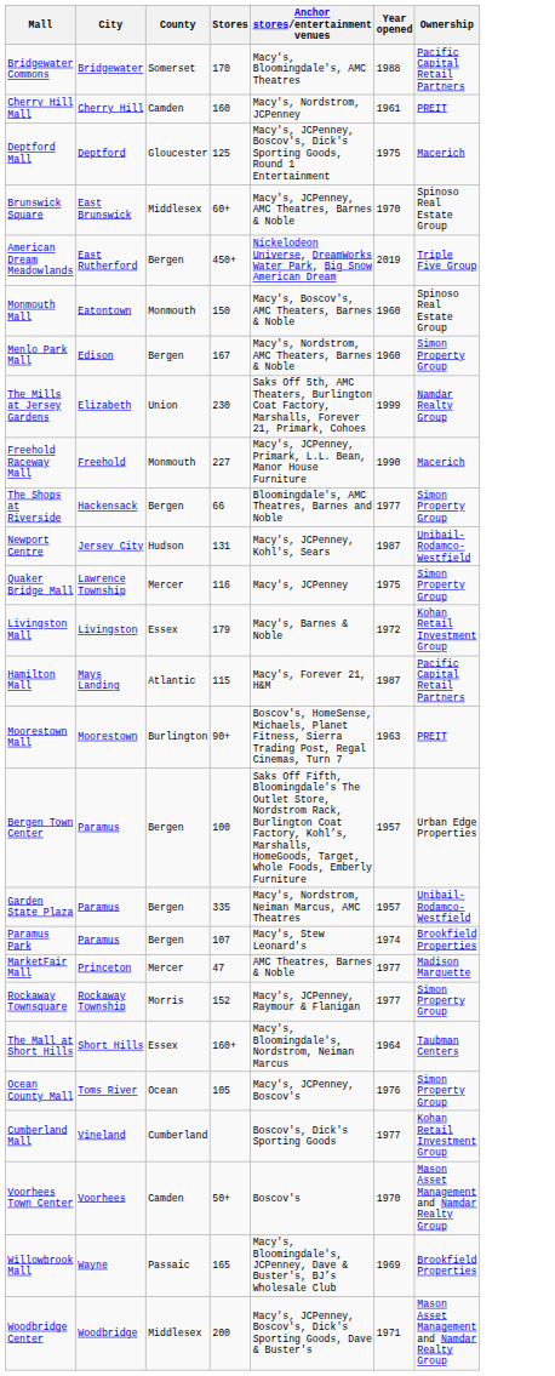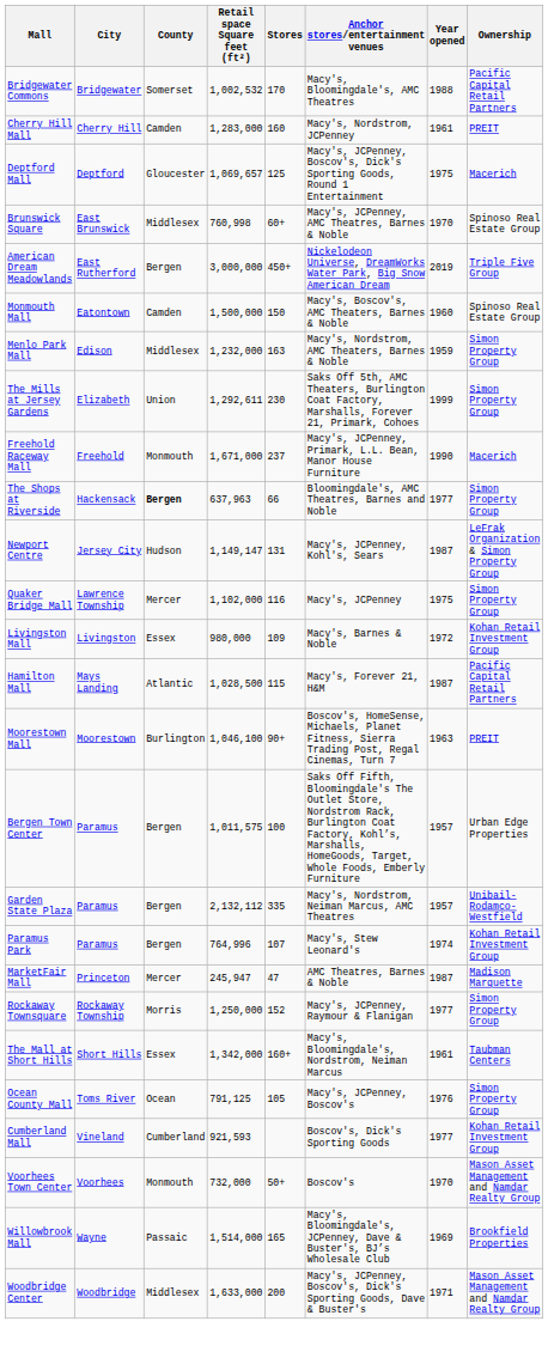 <table class="wikitable sortable">
 <tr>
 <th>Mall</th>
 <th>City</th>
 <th>County</th>
+<th>Retail space<br>Square feet (ft²)</th>
 <th>Stores</th>
 <th><a href='#'>Anchor stores</a>/entertainment venues</th>
 <th>Year opened</th>
 <th>Ownership</th>
 </tr>
 <tr>
 <td><a href='#'>Bridgewater Commons</a></td>
 <td><a href='#'>Bridgewater</a></td>
 <td>Somerset</td>
+<td>1,002,532</td>
 <td>170</td>
 <td>Macy's, Bloomingdale's, AMC Theatres</td>
 <td>1988</td>
 <td><a href='#'>Pacific Capital Retail Partners</a></td>
 </tr>
 <tr>
 <td><a href='#'>Cherry Hill Mall</a></td>
 <td><a href='#'>Cherry Hill</a></td>
 <td>Camden</td>
+<td>1,283,000</td>
 <td>160</td>
 <td>Macy's, Nordstrom, JCPenney</td>
 <td>1961</td>
 <td><a href='#'>PREIT</a></td>
 </tr>
 <tr>
 <td><a href='#'>Deptford Mall</a></td>
 <td><a href='#'>Deptford</a></td>
 <td>Gloucester</td>
+<td>1,069,657</td>
 <td>125</td>
 <td>Macy's, JCPenney, Boscov's, Dick's Sporting Goods, Round 1 Entertainment</td>
 <td>1975</td>
 <td><a href='#'>Macerich</a></td>
 </tr>
 <tr>
 <td><a href='#'>Brunswick Square</a></td>
 <td><a href='#'>East Brunswick</a></td>
 <td>Middlesex</td>
+<td>760,998</td>
 <td>60+</td>
 <td>Macy's, JCPenney, AMC Theatres, Barnes & Noble</td>
 <td>1970</td>
 <td>Spinoso Real Estate Group</td>
 </tr>
 <tr>
 <td><a href='#'>American Dream Meadowlands</a></td>
 <td><a href='#'>East Rutherford</a></td>
 <td>Bergen</td>
+<td>3,000,000</td>
 <td>450+</td>
 <td><a href='#'>Nickelodeon Universe</a>, <a href='#'>DreamWorks Water Park</a>, <a href='#'>Big Snow American Dream</a></td>
 <td>2019</td>
 <td><a href='#'>Triple Five Group</a></td>
 </tr>
 <tr>
 <td><a href='#'>Monmouth Mall</a></td>
 <td><a href='#'>Eatontown</a></td>
-<td>Monmouth</td>
+<td>Camden</td>
+<td>1,500,000</td>
 <td>150</td>
 <td>Macy's, Boscov's, AMC Theaters, Barnes & Noble</td>
 <td>1960</td>
 <td>Spinoso Real Estate Group</td>
 </tr>
 <tr>
 <td><a href='#'>Menlo Park Mall</a></td>
 <td><a href='#'>Edison</a></td>
-<td>Bergen</td>
-<td>167</td>
+<td>Middlesex</td>
+<td>1,232,000</td>
+<td>163</td>
 <td>Macy's, Nordstrom, AMC Theaters, Barnes & Noble</td>
-<td>1960</td>
+<td>1959</td>
 <td><a href='#'>Simon Property Group</a></td>
 </tr>
 <tr>
 <td><a href='#'>The Mills at Jersey Gardens</a></td>
 <td><a href='#'>Elizabeth</a></td>
 <td>Union</td>
+<td>1,292,611</td>
 <td>230</td>
 <td>Saks Off 5th, AMC Theaters, Burlington Coat Factory, Marshalls, Forever 21, Primark, Cohoes</td>
 <td>1999</td>
-<td><a href='#'>Namdar Realty Group</a></td>
+<td><a href='#'>Simon Property Group</a></td>
 </tr>
 <tr>
 <td><a href='#'>Freehold Raceway Mall</a></td>
 <td><a href='#'>Freehold</a></td>
 <td>Monmouth</td>
-<td>227</td>
+<td>1,671,000</td>
+<td>237</td>
 <td>Macy's, JCPenney, Primark, L.L. Bean, Manor House Furniture</td>
 <td>1990</td>
 <td><a href='#'>Macerich</a></td>
 </tr>
 <tr>
 <td><a href='#'>The Shops at Riverside</a></td>
 <td><a href='#'>Hackensack</a></td>
-<td>Bergen</td>
+<td><strong>Bergen</strong></td>
+<td>637,963</td>
 <td>66</td>
 <td>Bloomingdale's, AMC Theatres, Barnes and Noble</td>
 <td>1977</td>
 <td><a href='#'>Simon Property Group</a></td>
 </tr>
 <tr>
 <td><a href='#'>Newport Centre</a></td>
 <td><a href='#'>Jersey City</a></td>
 <td>Hudson</td>
+<td>1,149,147</td>
 <td>131</td>
 <td>Macy's, JCPenney, Kohl's, Sears</td>
 <td>1987</td>
-<td><a href='#'>Unibail-Rodamco-Westfield</a></td>
+<td><a href='#'>LeFrak Organization</a> & <a href='#'>Simon Property Group</a></td>
 </tr>
 <tr>
 <td><a href='#'>Quaker Bridge Mall</a></td>
 <td><a href='#'>Lawrence Township</a></td>
 <td>Mercer</td>
+<td>1,102,000</td>
 <td>116</td>
 <td>Macy's, JCPenney</td>
 <td>1975</td>
 <td><a href='#'>Simon Property Group</a></td>
 </tr>
 <tr>
 <td><a href='#'>Livingston Mall</a></td>
 <td><a href='#'>Livingston</a></td>
 <td>Essex</td>
-<td>179</td>
+<td>980,000</td>
+<td>109</td>
 <td>Macy's, Barnes & Noble</td>
 <td>1972</td>
 <td><a href='#'>Kohan Retail Investment Group</a></td>
 </tr>
 <tr>
 <td><a href='#'>Hamilton Mall</a></td>
 <td><a href='#'>Mays Landing</a></td>
 <td>Atlantic</td>
+<td>1,028,500</td>
 <td>115</td>
 <td>Macy's, Forever 21, H&M</td>
 <td>1987</td>
 <td><a href='#'>Pacific Capital Retail Partners</a></td>
 </tr>
 <tr>
 <td><a href='#'>Moorestown Mall</a></td>
 <td><a href='#'>Moorestown</a></td>
 <td>Burlington</td>
+<td>1,046,100</td>
 <td>90+</td>
 <td>Boscov's, HomeSense, Michaels, Planet Fitness, Sierra Trading Post, Regal Cinemas, Turn 7</td>
 <td>1963</td>
 <td><a href='#'>PREIT</a></td>
 </tr>
 <tr>
 <td><a href='#'>Bergen Town Center</a></td>
 <td><a href='#'>Paramus</a></td>
 <td>Bergen</td>
+<td>1,011,575</td>
 <td>100</td>
 <td>Saks Off Fifth, Bloomingdale's The Outlet Store, Nordstrom Rack, Burlington Coat Factory, Kohl’s, Marshalls, HomeGoods, Target, Whole Foods, Emberly Furniture</td>
 <td>1957</td>
 <td>Urban Edge Properties</td>
 </tr>
 <tr>
 <td><a href='#'>Garden State Plaza</a></td>
 <td><a href='#'>Paramus</a></td>
 <td>Bergen</td>
+<td>2,132,112</td>
 <td>335</td>
 <td>Macy's, Nordstrom, Neiman Marcus, AMC Theatres</td>
 <td>1957</td>
 <td><a href='#'>Unibail-Rodamco-Westfield</a></td>
 </tr>
 <tr>
 <td><a href='#'>Paramus Park</a></td>
 <td><a href='#'>Paramus</a></td>
 <td>Bergen</td>
+<td>764,996</td>
 <td>107</td>
 <td>Macy's, Stew Leonard's</td>
 <td>1974</td>
-<td><a href='#'>Brookfield Properties</a></td>
+<td><a href='#'>Kohan Retail Investment Group</a></td>
 </tr>
 <tr>
 <td><a href='#'>MarketFair Mall</a></td>
 <td><a href='#'>Princeton</a></td>
 <td>Mercer</td>
+<td>245,947</td>
 <td>47</td>
 <td>AMC Theatres, Barnes & Noble</td>
-<td>1977</td>
+<td>1987</td>
 <td><a href='#'>Madison Marquette</a></td>
 </tr>
 <tr>
 <td><a href='#'>Rockaway Townsquare</a></td>
 <td><a href='#'>Rockaway Township</a></td>
 <td>Morris</td>
+<td>1,250,000</td>
 <td>152</td>
 <td>Macy's, JCPenney, Raymour & Flanigan</td>
 <td>1977</td>
 <td><a href='#'>Simon Property Group</a></td>
 </tr>
 <tr>
 <td><a href='#'>The Mall at Short Hills</a></td>
 <td><a href='#'>Short Hills</a></td>
 <td>Essex</td>
+<td>1,342,000</td>
 <td>160+</td>
 <td>Macy's, Bloomingdale's, Nordstrom, Neiman Marcus</td>
-<td>1964</td>
+<td>1961</td>
 <td><a href='#'>Taubman Centers</a></td>
 </tr>
 <tr>
 <td><a href='#'>Ocean County Mall</a></td>
 <td><a href='#'>Toms River</a></td>
 <td>Ocean</td>
+<td>791,125</td>
 <td>105</td>
 <td>Macy's, JCPenney, Boscov's</td>
 <td>1976</td>
 <td><a href='#'>Simon Property Group</a></td>
 </tr>
 <tr>
 <td><a href='#'>Cumberland Mall</a></td>
 <td><a href='#'>Vineland</a></td>
 <td>Cumberland</td>
+<td>921,593</td>
 <td></td>
 <td>Boscov's, Dick's Sporting Goods</td>
 <td>1977</td>
 <td><a href='#'>Kohan Retail Investment Group</a></td>
 </tr>
 <tr>
 <td><a href='#'>Voorhees Town Center</a></td>
 <td><a href='#'>Voorhees</a></td>
-<td>Camden</td>
+<td>Monmouth</td>
+<td>732,000</td>
 <td>50+</td>
 <td>Boscov's</td>
 <td>1970</td>
 <td><a href='#'>Mason Asset Management</a> and <a href='#'>Namdar Realty Group</a></td>
 </tr>
 <tr>
 <td><a href='#'>Willowbrook Mall</a></td>
 <td><a href='#'>Wayne</a></td>
 <td>Passaic</td>
+<td>1,514,000</td>
 <td>165</td>
 <td>Macy's, Bloomingdale's, JCPenney, Dave & Buster's, BJ’s Wholesale Club</td>
 <td>1969</td>
 <td><a href='#'>Brookfield Properties</a></td>
 </tr>
 <tr>
 <td><a href='#'>Woodbridge Center</a></td>
 <td><a href='#'>Woodbridge</a></td>
 <td>Middlesex</td>
+<td>1,633,000</td>
 <td>200</td>
 <td>Macy's, JCPenney, Boscov's, Dick's Sporting Goods, Dave & Buster's</td>
 <td>1971</td>
 <td><a href='#'>Mason Asset Management</a> and <a href='#'>Namdar Realty Group</a></td>
 </tr>
 </table>
